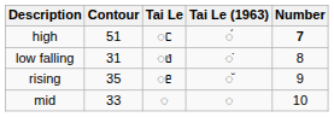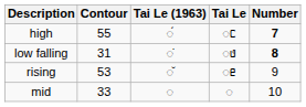 <table class="wikitable" style="text-align:center">
 <tr>
 <th>Description</th>
 <th>Contour</th>
+<th>Tai Le (1963)</th>
 <th>Tai Le</th>
-<th>Tai Le (1963)</th>
 <th>Number</th>
 </tr>
 <tr>
 <td>high</td>
-<td>51 </td>
+<td>55 </td>
+<td>◌́</td>
 <td>◌ᥴ</td>
-<td>◌́</td>
 <td><strong>7</strong></td>
 </tr>
 <tr>
 <td>low falling</td>
 <td>31 </td>
+<td>◌̇</td>
 <td>◌ᥳ</td>
-<td>◌̇</td>
-<td>8</td>
+<td><strong>8</strong></td>
 </tr>
 <tr>
 <td>rising</td>
-<td>35 </td>
+<td>53 </td>
+<td>◌̌</td>
 <td>◌ᥱ</td>
-<td>◌̌</td>
 <td>9</td>
 </tr>
 <tr>
 <td>mid</td>
 <td>33 </td>
 <td>◌</td>
 <td>◌</td>
 <td>10</td>
 </tr>
 </table>
